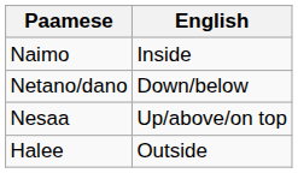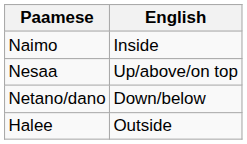 <table class="wikitable">
 <tr>
 <th>Paamese</th>
 <th>English</th>
 </tr>
 <tr>
 <td>Naimo</td>
 <td>Inside</td>
 </tr>
 <tr>
+<td>Nesaa</td>
+<td>Up/above/on top</td>
+</tr>
+<tr>
 <td>Netano/dano</td>
 <td>Down/below</td>
-</tr>
-<tr>
-<td>Nesaa</td>
-<td>Up/above/on top</td>
 </tr>
 <tr>
 <td>Halee</td>
 <td>Outside</td>
 </tr>
 </table>
